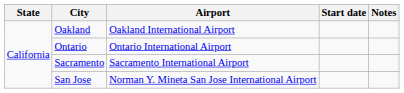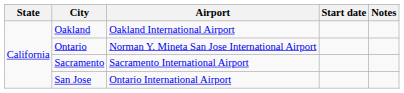 <table class="wikitable sortable">
 <tr>
 <th>State</th>
 <th>City</th>
 <th>Airport</th>
 <th>Start date</th>
 <th>Notes</th>
 </tr>
 <tr>
 <td rowspan="5"><a href='#'>California</a></td>
 <td><a href='#'>Oakland</a></td>
 <td><a href='#'>Oakland International Airport</a></td>
 <td></td>
 <td></td>
 </tr>
 <tr>
 <td><a href='#'>Ontario</a></td>
-<td><a href='#'>Ontario International Airport</a></td>
+<td><a href='#'>Norman Y. Mineta San Jose International Airport</a></td>
 <td></td>
 <td></td>
 </tr>
 <tr>
 <td><a href='#'>Sacramento</a></td>
 <td><a href='#'>Sacramento International Airport</a></td>
 <td></td>
 <td></td>
 </tr>
 <tr>
 <td><a href='#'>San Jose</a></td>
-<td><a href='#'>Norman Y. Mineta San Jose International Airport</a></td>
+<td><a href='#'>Ontario International Airport</a></td>
 <td></td>
 <td></td>
 </tr>
 </table>
